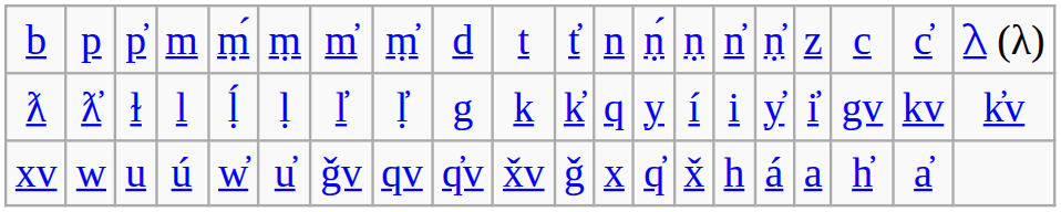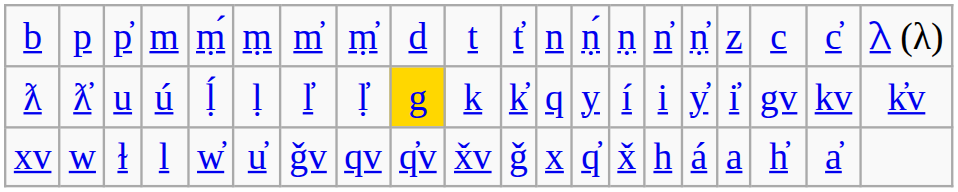 <table class="wikitable" style="text-align: center">
 <tr>
 <td><a href='#'>b</a></td>
 <td><a href='#'>p</a></td>
 <td><a href='#'>p̓</a></td>
 <td><a href='#'>m</a></td>
 <td><a href='#'>ṃ́</a></td>
 <td><a href='#'>ṃ</a></td>
 <td><a href='#'>m̓</a></td>
 <td><a href='#'>ṃ̓</a></td>
 <td><a href='#'>d</a></td>
 <td><a href='#'>t</a></td>
 <td><a href='#'>t̓</a></td>
 <td><a href='#'>n</a></td>
 <td><a href='#'>ṇ́</a></td>
 <td><a href='#'>ṇ</a></td>
 <td><a href='#'>n̓</a></td>
 <td><a href='#'>ṇ̓</a></td>
 <td><a href='#'>z</a></td>
 <td><a href='#'>c</a></td>
 <td><a href='#'>c̓</a></td>
 <td><a href='#'>ꟛ</a> (λ)</td>
 </tr>
 <tr>
 <td><a href='#'>ƛ</a></td>
 <td><a href='#'>ƛ̓</a></td>
-<td><a href='#'>ɫ</a></td>
-<td><a href='#'>l</a></td>
+<td><a href='#'>u</a></td>
+<td><a href='#'>ú</a></td>
 <td><a href='#'>ḷ́</a></td>
 <td><a href='#'>ḷ</a></td>
 <td><a href='#'>l̓</a></td>
 <td><a href='#'>ḷ̓</a></td>
-<td><a href='#'>g</a></td>
+<td style="background: gold;"><a href='#'>g</a></td>
 <td><a href='#'>k</a></td>
 <td><a href='#'>k̓</a></td>
 <td><a href='#'>q</a></td>
 <td><a href='#'>y</a></td>
 <td><a href='#'>í</a></td>
 <td><a href='#'>i</a></td>
 <td><a href='#'>y̓</a></td>
 <td><a href='#'>i̓</a></td>
 <td><a href='#'>gv</a></td>
 <td><a href='#'>kv</a></td>
 <td><a href='#'>k̓v</a></td>
 </tr>
 <tr>
 <td><a href='#'>xv</a></td>
 <td><a href='#'>w</a></td>
-<td><a href='#'>u</a></td>
-<td><a href='#'>ú</a></td>
+<td><a href='#'>ɫ</a></td>
+<td><a href='#'>l</a></td>
 <td><a href='#'>w̓</a></td>
 <td><a href='#'>u̓</a></td>
 <td><a href='#'>ǧv</a></td>
 <td><a href='#'>qv</a></td>
 <td><a href='#'>q̓v</a></td>
 <td><a href='#'>x̌v</a></td>
 <td><a href='#'>ǧ</a></td>
 <td><a href='#'>x</a></td>
 <td><a href='#'>q̓</a></td>
 <td><a href='#'>x̌</a></td>
 <td><a href='#'>h</a></td>
 <td><a href='#'>á</a></td>
 <td><a href='#'>a</a></td>
 <td><a href='#'>h̓</a></td>
 <td><a href='#'>a̓</a></td>
 </tr>
 </table>
